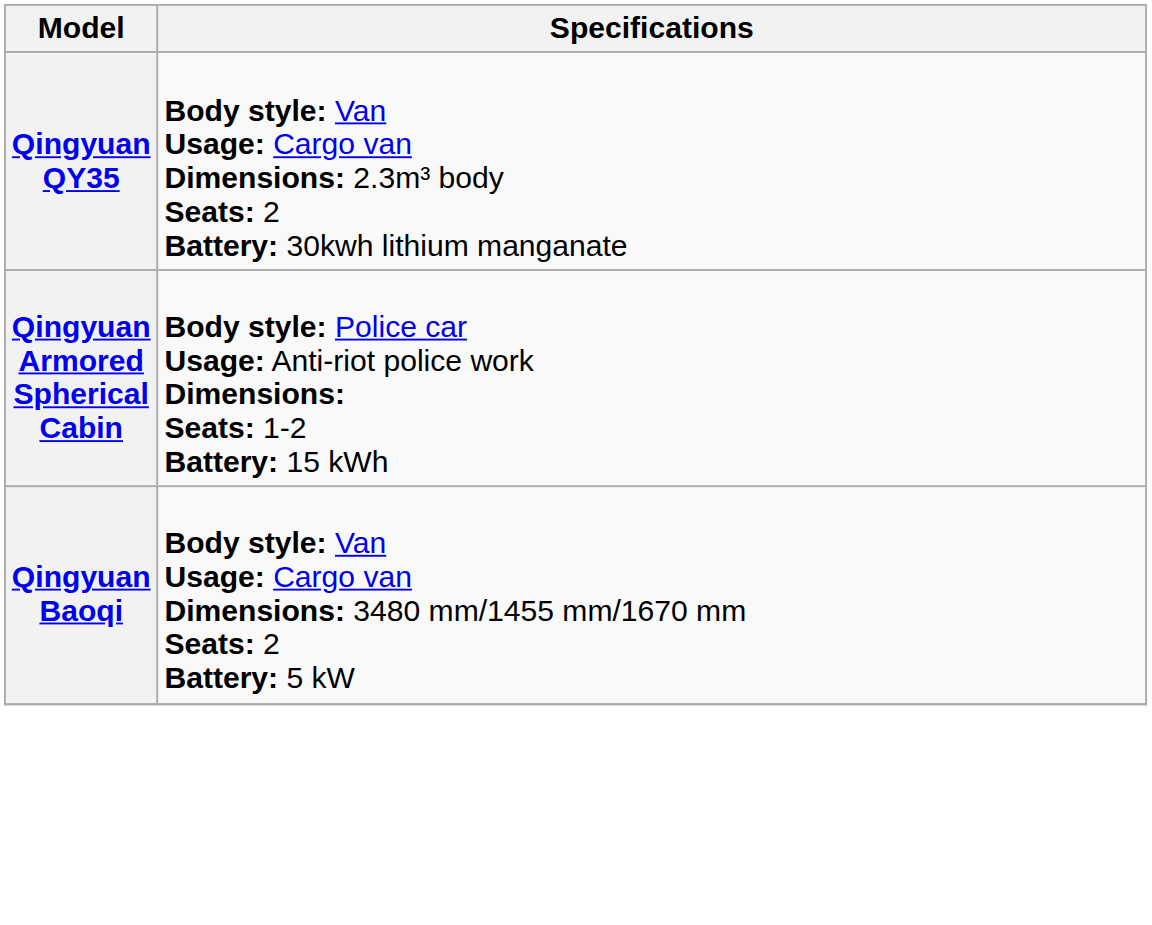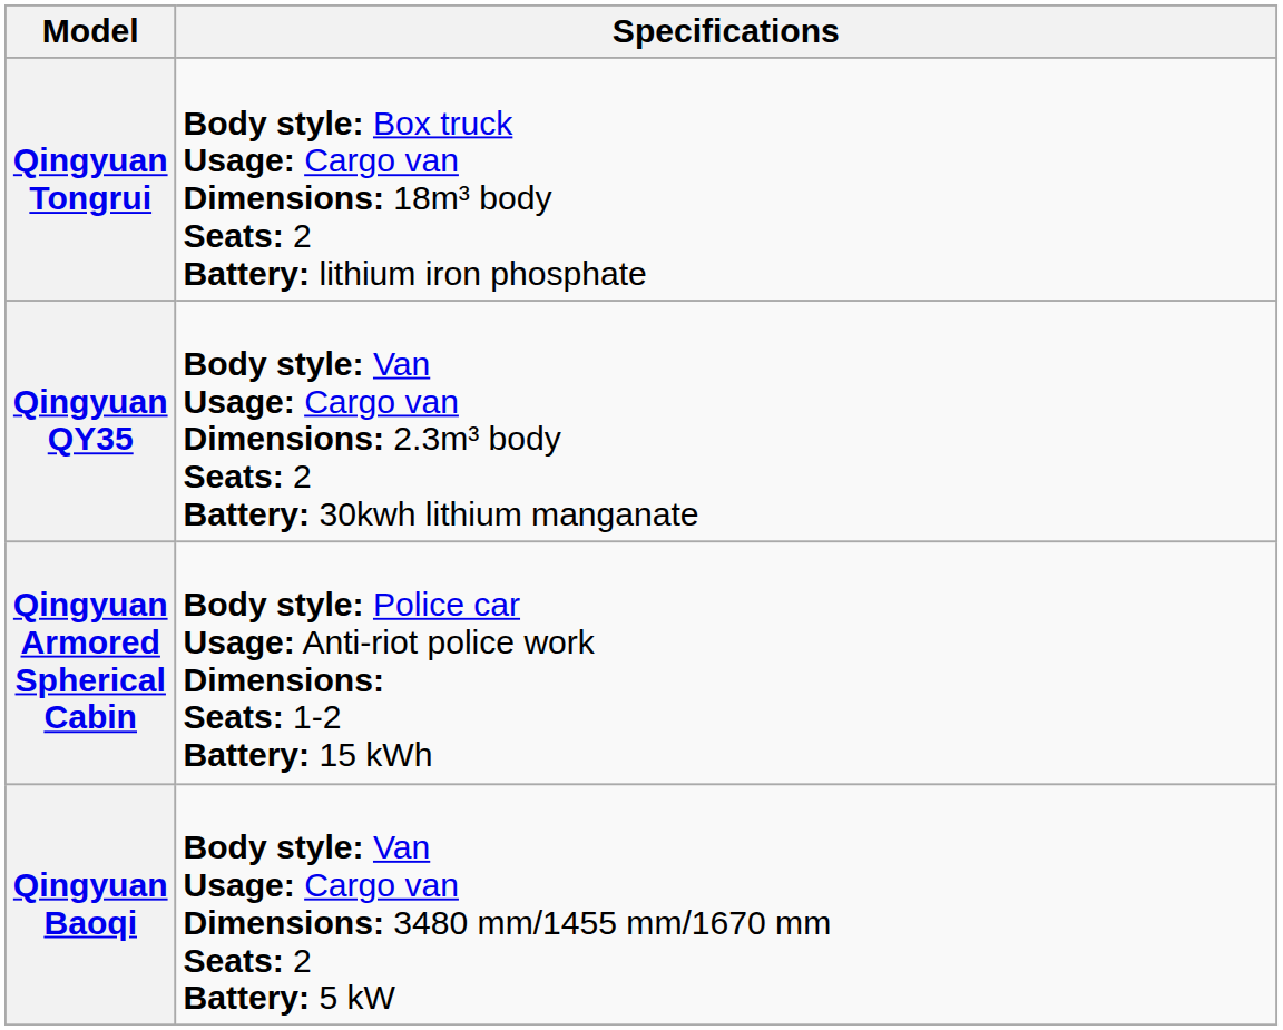 <table class="wikitable">
 <tr>
 <th width=10%>Model</th>
 <th width=100%>Specifications</th>
+</tr>
+<tr>
+<th><a href='#'>Qingyuan Tongrui</a></th>
+<td><br><strong>Body style:</strong> <a href='#'>Box truck</a><br><strong>Usage:</strong> <a href='#'>Cargo van</a><br><strong>Dimensions:</strong> 18m³ body<br><strong>Seats:</strong> 2<br><strong>Battery:</strong> lithium iron phosphate</td>
 </tr>
 <tr>
 <th><a href='#'>Qingyuan QY35</a></th>
 <td><br><strong>Body style:</strong> <a href='#'>Van</a><br><strong>Usage:</strong> <a href='#'>Cargo van</a><br><strong>Dimensions:</strong> 2.3m³ body<br><strong>Seats:</strong> 2<br><strong>Battery:</strong> 30kwh lithium manganate</td>
 </tr>
 <tr>
 <th><a href='#'>Qingyuan Armored Spherical Cabin</a></th>
 <td><br><strong>Body style:</strong> <a href='#'>Police car</a><br><strong>Usage:</strong> Anti-riot police work<br><strong>Dimensions:</strong><br><strong>Seats:</strong> 1-2<br><strong>Battery:</strong> 15 kWh</td>
 </tr>
 <tr>
 <th><a href='#'>Qingyuan Baoqi</a></th>
 <td><br><strong>Body style:</strong> <a href='#'>Van</a><br><strong>Usage:</strong> <a href='#'>Cargo van</a><br><strong>Dimensions:</strong> 3480 mm/1455 mm/1670 mm<br><strong>Seats:</strong> 2<br><strong>Battery:</strong> 5 kW</td>
 </tr>
 <tr>
 </tr>
 </table>
